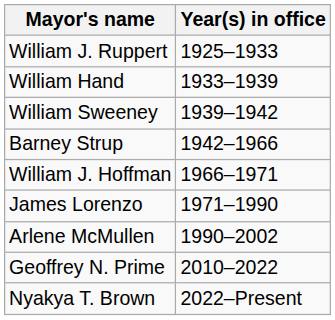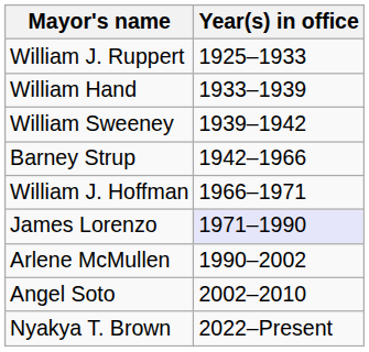 <table class="wikitable mw-collapsible">
 <tr>
 <th>Mayor's name</th>
 <th>Year(s) in office</th>
 </tr>
 <tr>
 <td>William J. Ruppert</td>
 <td>1925–1933</td>
 </tr>
 <tr>
 <td>William Hand</td>
 <td>1933–1939</td>
 </tr>
 <tr>
 <td>William Sweeney</td>
 <td>1939–1942</td>
 </tr>
 <tr>
 <td>Barney Strup</td>
 <td>1942–1966</td>
 </tr>
 <tr>
 <td>William J. Hoffman</td>
 <td>1966–1971</td>
 </tr>
 <tr>
 <td>James Lorenzo</td>
-<td>1971–1990</td>
+<td style="background: lavender;">1971–1990</td>
 </tr>
 <tr>
 <td>Arlene McMullen</td>
 <td>1990–2002</td>
 </tr>
 <tr>
-<td>Geoffrey N. Prime</td>
-<td>2010–2022</td>
+<td>Angel Soto</td>
+<td>2002–2010</td>
 </tr>
 <tr>
 <td>Nyakya T. Brown</td>
 <td>2022–Present</td>
 </tr>
 </table>
